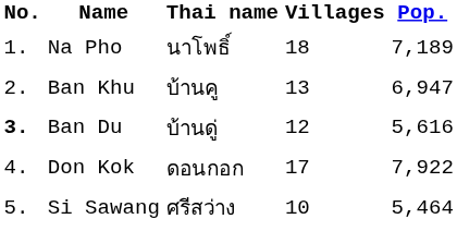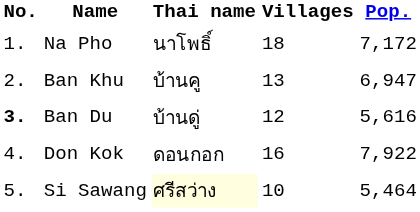 <table>
 <tr>
 <th>No.</th>
 <th>Name</th>
 <th>Thai name</th>
 <th>Villages</th>
 <th><a href='#'>Pop.</a></th>
 </tr>
 <tr>
 <td>1.</td>
 <td>Na Pho</td>
 <td>นาโพธิ์</td>
 <td>18</td>
-<td>7,189</td>
+<td>7,172</td>
 <td></td>
 </tr>
 <tr>
 <td>2.</td>
 <td>Ban Khu</td>
 <td>บ้านคู</td>
 <td>13</td>
 <td>6,947</td>
 <td></td>
 </tr>
 <tr>
 <td><strong>3.</strong></td>
 <td>Ban Du</td>
 <td>บ้านดู่</td>
 <td>12</td>
 <td>5,616</td>
 <td></td>
 </tr>
 <tr>
 <td>4.</td>
 <td>Don Kok</td>
 <td>ดอนกอก</td>
-<td>17</td>
+<td>16</td>
 <td>7,922</td>
 <td></td>
 </tr>
 <tr>
 <td>5.</td>
 <td>Si Sawang</td>
-<td>ศรีสว่าง</td>
+<td style="background: lightyellow;">ศรีสว่าง</td>
 <td>10</td>
 <td>5,464</td>
 <td></td>
 </tr>
 </table>
